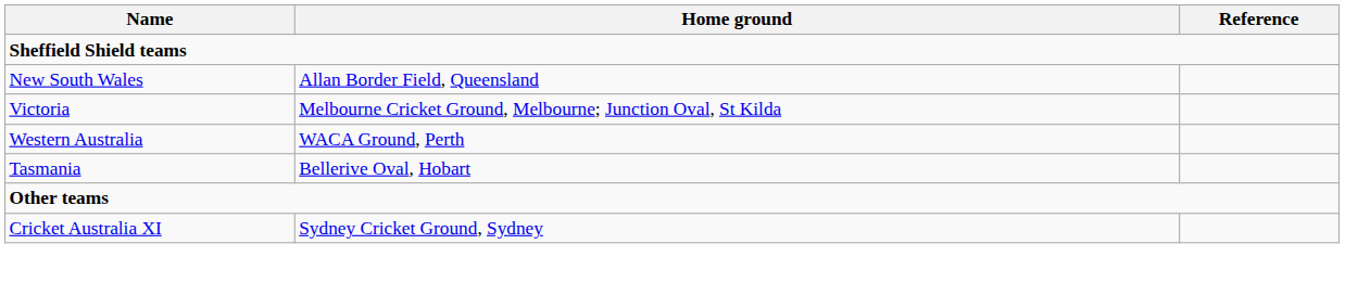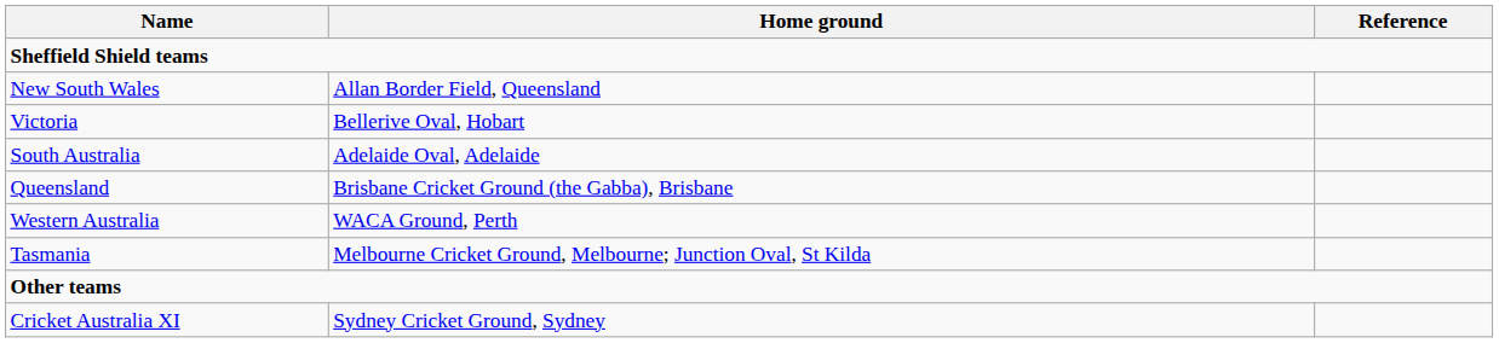 <table class="wikitable" style="width:90%;">
 <tr>
 <th>Name</th>
 <th>Home ground</th>
 <th>Reference</th>
 </tr>
 <tr>
 <td colspan=3><strong>Sheffield Shield teams</strong></td>
 </tr>
 <tr>
 <td><a href='#'>New South Wales</a></td>
 <td><a href='#'>Allan Border Field</a>, <a href='#'>Queensland</a></td>
 <td></td>
 </tr>
 <tr>
 <td><a href='#'>Victoria</a></td>
-<td><a href='#'>Melbourne Cricket Ground</a>, <a href='#'>Melbourne</a>; <a href='#'>Junction Oval</a>, <a href='#'>St Kilda</a></td>
+<td><a href='#'>Bellerive Oval</a>, <a href='#'>Hobart</a></td>
+<td></td>
+</tr>
+<tr>
+<td><a href='#'>South Australia</a></td>
+<td><a href='#'>Adelaide Oval</a>, <a href='#'>Adelaide</a></td>
+<td></td>
+</tr>
+<tr>
+<td><a href='#'>Queensland</a></td>
+<td><a href='#'>Brisbane Cricket Ground (the Gabba)</a>, <a href='#'>Brisbane</a></td>
 <td></td>
 </tr>
 <tr>
 <td><a href='#'>Western Australia</a></td>
 <td><a href='#'>WACA Ground</a>, <a href='#'>Perth</a></td>
 <td></td>
 </tr>
 <tr>
 <td><a href='#'>Tasmania</a></td>
-<td><a href='#'>Bellerive Oval</a>, <a href='#'>Hobart</a></td>
+<td><a href='#'>Melbourne Cricket Ground</a>, <a href='#'>Melbourne</a>; <a href='#'>Junction Oval</a>, <a href='#'>St Kilda</a></td>
 <td></td>
 </tr>
 <tr>
 <td colspan=3><strong>Other teams</strong></td>
 </tr>
 <tr>
 <td><a href='#'>Cricket Australia XI</a></td>
 <td><a href='#'>Sydney Cricket Ground</a>, <a href='#'>Sydney</a></td>
 <td></td>
 </tr>
 </table>
